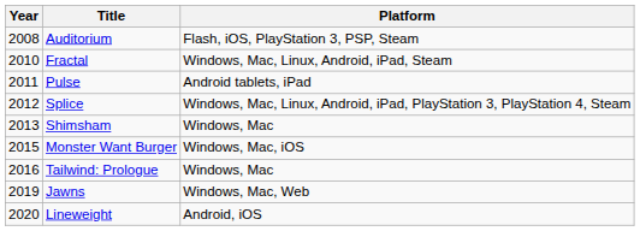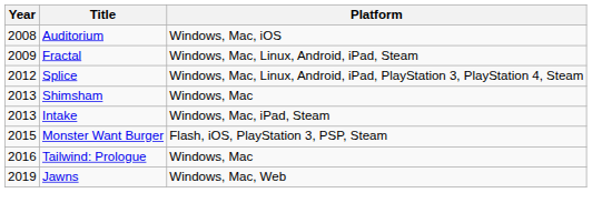 <table class="wikitable">
 <tr>
 <th>Year</th>
 <th>Title</th>
 <th>Platform</th>
 </tr>
 <tr>
 <td>2008</td>
 <td><a href='#'>Auditorium</a></td>
-<td>Flash, iOS, PlayStation 3, PSP, Steam</td>
+<td>Windows, Mac, iOS</td>
 </tr>
 <tr>
-<td>2010</td>
+<td>2009</td>
 <td><a href='#'>Fractal</a></td>
 <td>Windows, Mac, Linux, Android, iPad, Steam</td>
-</tr>
-<tr>
-<td>2011</td>
-<td><a href='#'>Pulse</a></td>
-<td>Android tablets, iPad</td>
 </tr>
 <tr>
 <td>2012</td>
 <td><a href='#'>Splice</a></td>
 <td>Windows, Mac, Linux, Android, iPad, PlayStation 3, PlayStation 4, Steam</td>
 </tr>
 <tr>
 <td>2013</td>
 <td><a href='#'>Shimsham</a></td>
 <td>Windows, Mac</td>
 </tr>
 <tr>
+<td>2013</td>
+<td><a href='#'>Intake</a></td>
+<td>Windows, Mac, iPad, Steam</td>
+</tr>
+<tr>
 <td>2015</td>
 <td><a href='#'>Monster Want Burger</a></td>
-<td>Windows, Mac, iOS</td>
+<td>Flash, iOS, PlayStation 3, PSP, Steam</td>
 </tr>
 <tr>
 <td>2016</td>
 <td><a href='#'>Tailwind: Prologue</a></td>
 <td>Windows, Mac</td>
 </tr>
 <tr>
 <td>2019</td>
 <td><a href='#'>Jawns</a></td>
 <td>Windows, Mac, Web</td>
 </tr>
-<tr>
-<td>2020</td>
-<td><a href='#'>Lineweight</a></td>
-<td>Android, iOS</td>
-</tr>
 </table>
